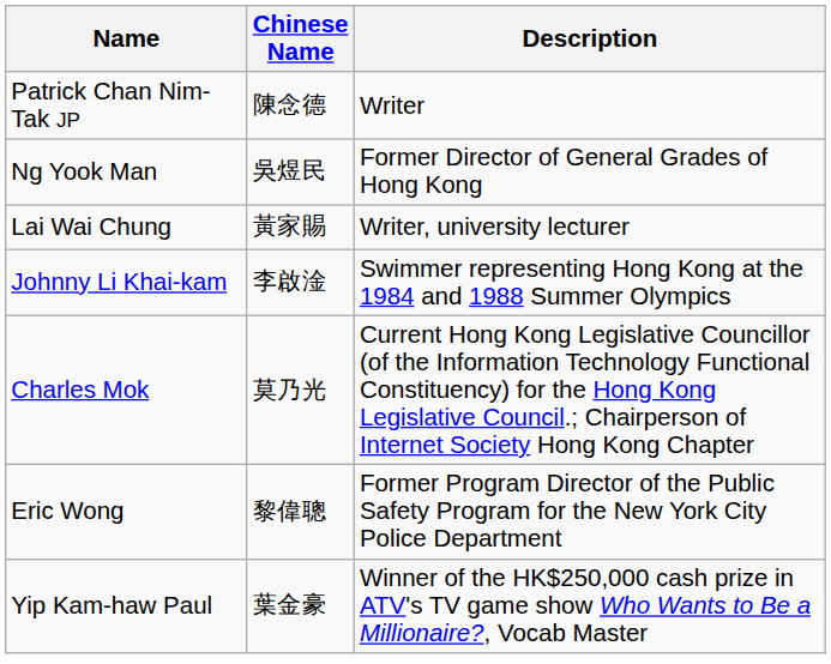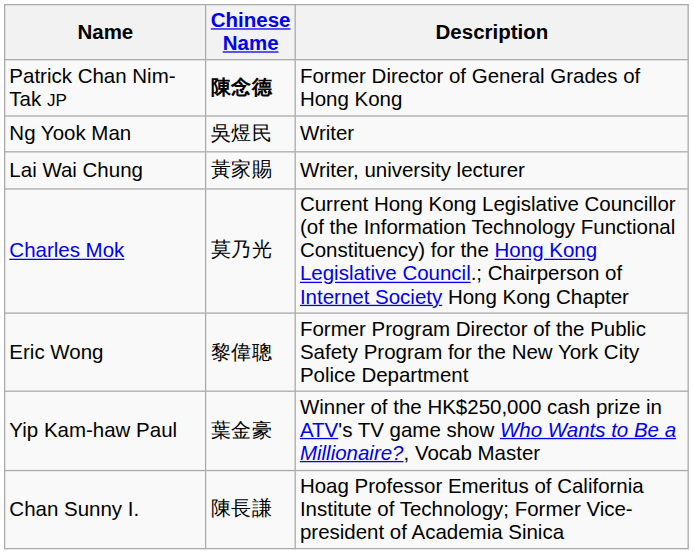 <table class="wikitable">
 <tr>
 <th scope="col" style="width: 150px;">Name</th>
 <th scope="col" style="width: 50px;"><a href='#'>Chinese Name</a></th>
 <th scope="col" style="width: 300px;">Description</th>
 </tr>
 <tr>
 <td>Patrick Chan Nim-Tak <small> JP</small></td>
-<td>陳念德</td>
-<td>Writer</td>
+<td><strong>陳念德</strong></td>
+<td>Former Director of General Grades of Hong Kong</td>
 </tr>
 <tr>
 <td>Ng Yook Man</td>
 <td>吳煜民</td>
-<td>Former Director of General Grades of Hong Kong</td>
+<td>Writer</td>
 </tr>
 <tr>
 <td>Lai Wai Chung</td>
 <td>黃家賜</td>
 <td>Writer, university lecturer</td>
-</tr>
-<tr>
-<td><a href='#'>Johnny Li Khai-kam</a></td>
-<td>李啟淦</td>
-<td>Swimmer representing Hong Kong at the <a href='#'>1984</a> and <a href='#'>1988</a> Summer Olympics</td>
 </tr>
 <tr>
 <td><a href='#'>Charles Mok</a></td>
 <td>莫乃光</td>
 <td>Current Hong Kong Legislative Councillor (of the Information Technology Functional Constituency) for the <a href='#'>Hong Kong Legislative Council</a>.; Chairperson of <a href='#'>Internet Society</a> Hong Kong Chapter</td>
 </tr>
 <tr>
 <td>Eric Wong</td>
 <td>黎偉聰</td>
 <td>Former Program Director of the Public Safety Program for the New York City Police Department</td>
 </tr>
 <tr>
 <td>Yip Kam-haw Paul</td>
 <td>葉金豪</td>
 <td>Winner of the HK$250,000 cash prize in <a href='#'>ATV</a>'s TV game show <em><a href='#'>Who Wants to Be a Millionaire?</a></em>, Vocab Master</td>
 </tr>
+<tr>
+<td>Chan Sunny I.</td>
+<td>陳長謙</td>
+<td>Hoag Professor Emeritus of California Institute of Technology; Former Vice-president of Academia Sinica</td>
+</tr>
 </table>
